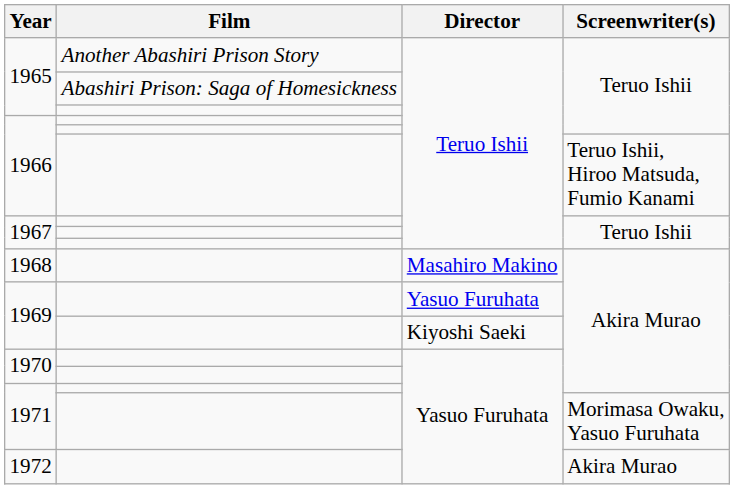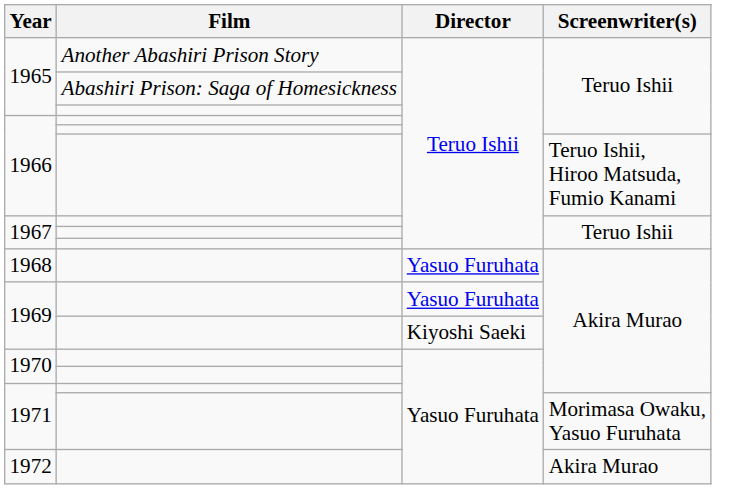 <table class="wikitable">
 <tr>
 <th>Year</th>
 <th>Film</th>
 <th>Director</th>
 <th>Screenwriter(s)</th>
 </tr>
 <tr>
 <td align="center" rowspan="3">1965</td>
 <td><em>Another Abashiri Prison Story</em><br></td>
 <td align="center" rowspan="9"><a href='#'>Teruo Ishii</a></td>
 <td align="center" rowspan="5">Teruo Ishii</td>
 </tr>
 <tr>
 <td><em>Abashiri Prison: Saga of Homesickness</em><br></td>
 </tr>
 <tr>
 <td></td>
 </tr>
 <tr>
 <td align="center" rowspan="3">1966</td>
 <td></td>
 </tr>
 <tr>
 <td></td>
 </tr>
 <tr>
 <td></td>
 <td>Teruo Ishii,<br>Hiroo Matsuda,<br>Fumio Kanami</td>
 </tr>
 <tr>
 <td align="center" rowspan="3">1967</td>
 <td></td>
 <td align="center" rowspan="3">Teruo Ishii</td>
 </tr>
 <tr>
 <td></td>
 </tr>
 <tr>
 <td></td>
 </tr>
 <tr>
 <td>1968</td>
 <td></td>
-<td><a href='#'>Masahiro Makino</a></td>
+<td><a href='#'>Yasuo Furuhata</a></td>
 <td align="center" rowspan="6">Akira Murao</td>
 </tr>
 <tr>
 <td align="center" rowspan="2">1969</td>
 <td></td>
 <td><a href='#'>Yasuo Furuhata</a></td>
 </tr>
 <tr>
 <td></td>
 <td>Kiyoshi Saeki</td>
 </tr>
 <tr>
 <td align="center" rowspan="2">1970</td>
 <td></td>
 <td align="center" rowspan="5">Yasuo Furuhata</td>
 </tr>
 <tr>
 <td></td>
 </tr>
 <tr>
 <td align="center" rowspan="2">1971</td>
 <td></td>
 </tr>
 <tr>
 <td></td>
 <td>Morimasa Owaku,<br>Yasuo Furuhata</td>
 </tr>
 <tr>
 <td>1972</td>
 <td></td>
 <td>Akira Murao</td>
 </tr>
 </table>
